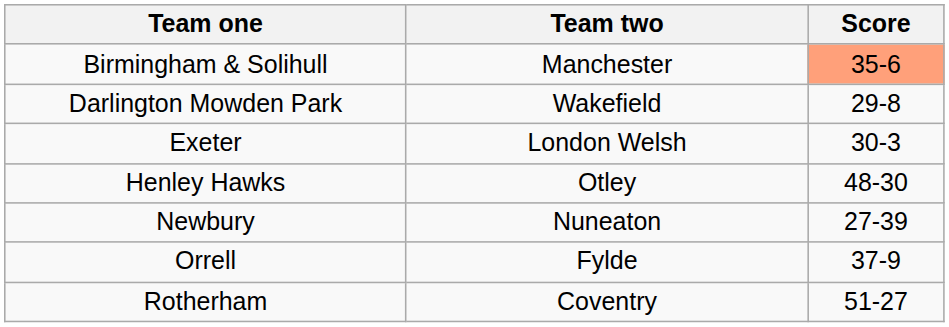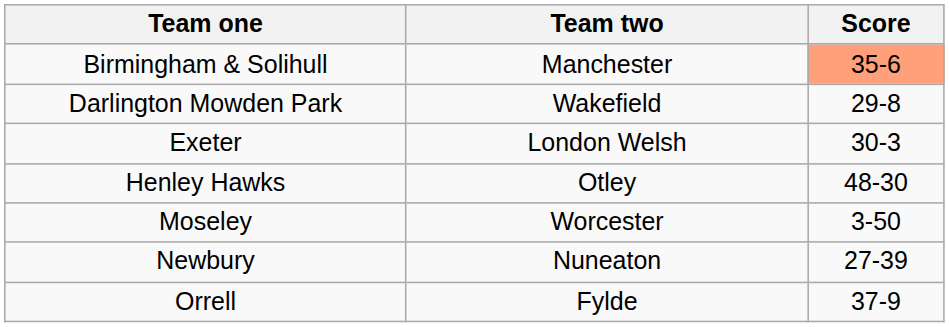 <table class="wikitable" style="text-align: center">
 <tr>
 <th width=250>Team one</th>
 <th width=250>Team two</th>
 <th width=80>Score</th>
 </tr>
 <tr>
 <td>Birmingham & Solihull</td>
 <td>Manchester</td>
 <td style="background: lightsalmon;">35-6</td>
 </tr>
 <tr>
 <td>Darlington Mowden Park</td>
 <td>Wakefield</td>
 <td>29-8</td>
 </tr>
 <tr>
 <td>Exeter</td>
 <td>London Welsh</td>
 <td>30-3</td>
 </tr>
 <tr>
 <td>Henley Hawks</td>
 <td>Otley</td>
 <td>48-30</td>
 </tr>
 <tr>
+<td>Moseley</td>
+<td>Worcester</td>
+<td>3-50</td>
+</tr>
+<tr>
 <td>Newbury</td>
 <td>Nuneaton</td>
 <td>27-39</td>
 </tr>
 <tr>
 <td>Orrell</td>
 <td>Fylde</td>
 <td>37-9</td>
 </tr>
-<tr>
-<td>Rotherham</td>
-<td>Coventry</td>
-<td>51-27</td>
-</tr>
 </table>
